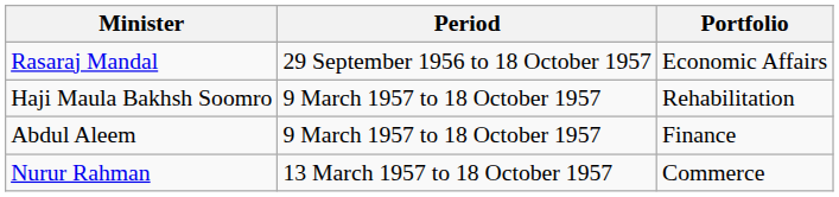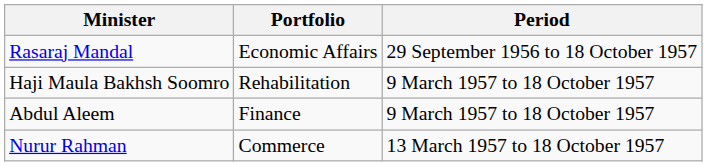 <table class="wikitable sortable">
 <tr>
 <th>Minister</th>
+<th>Portfolio</th>
 <th>Period</th>
-<th>Portfolio</th>
 </tr>
 <tr>
 <td><a href='#'>Rasaraj Mandal</a></td>
+<td>Economic Affairs</td>
 <td>29 September 1956 to 18 October 1957</td>
-<td>Economic Affairs</td>
 </tr>
 <tr>
 <td>Haji Maula Bakhsh Soomro</td>
+<td>Rehabilitation</td>
 <td>9 March 1957 to 18 October 1957</td>
-<td>Rehabilitation</td>
 </tr>
 <tr>
 <td>Abdul Aleem</td>
+<td>Finance</td>
 <td>9 March 1957 to 18 October 1957</td>
-<td>Finance</td>
 </tr>
 <tr>
 <td><a href='#'>Nurur Rahman</a></td>
+<td>Commerce</td>
 <td>13 March 1957 to 18 October 1957</td>
-<td>Commerce</td>
 </tr>
 </table>
